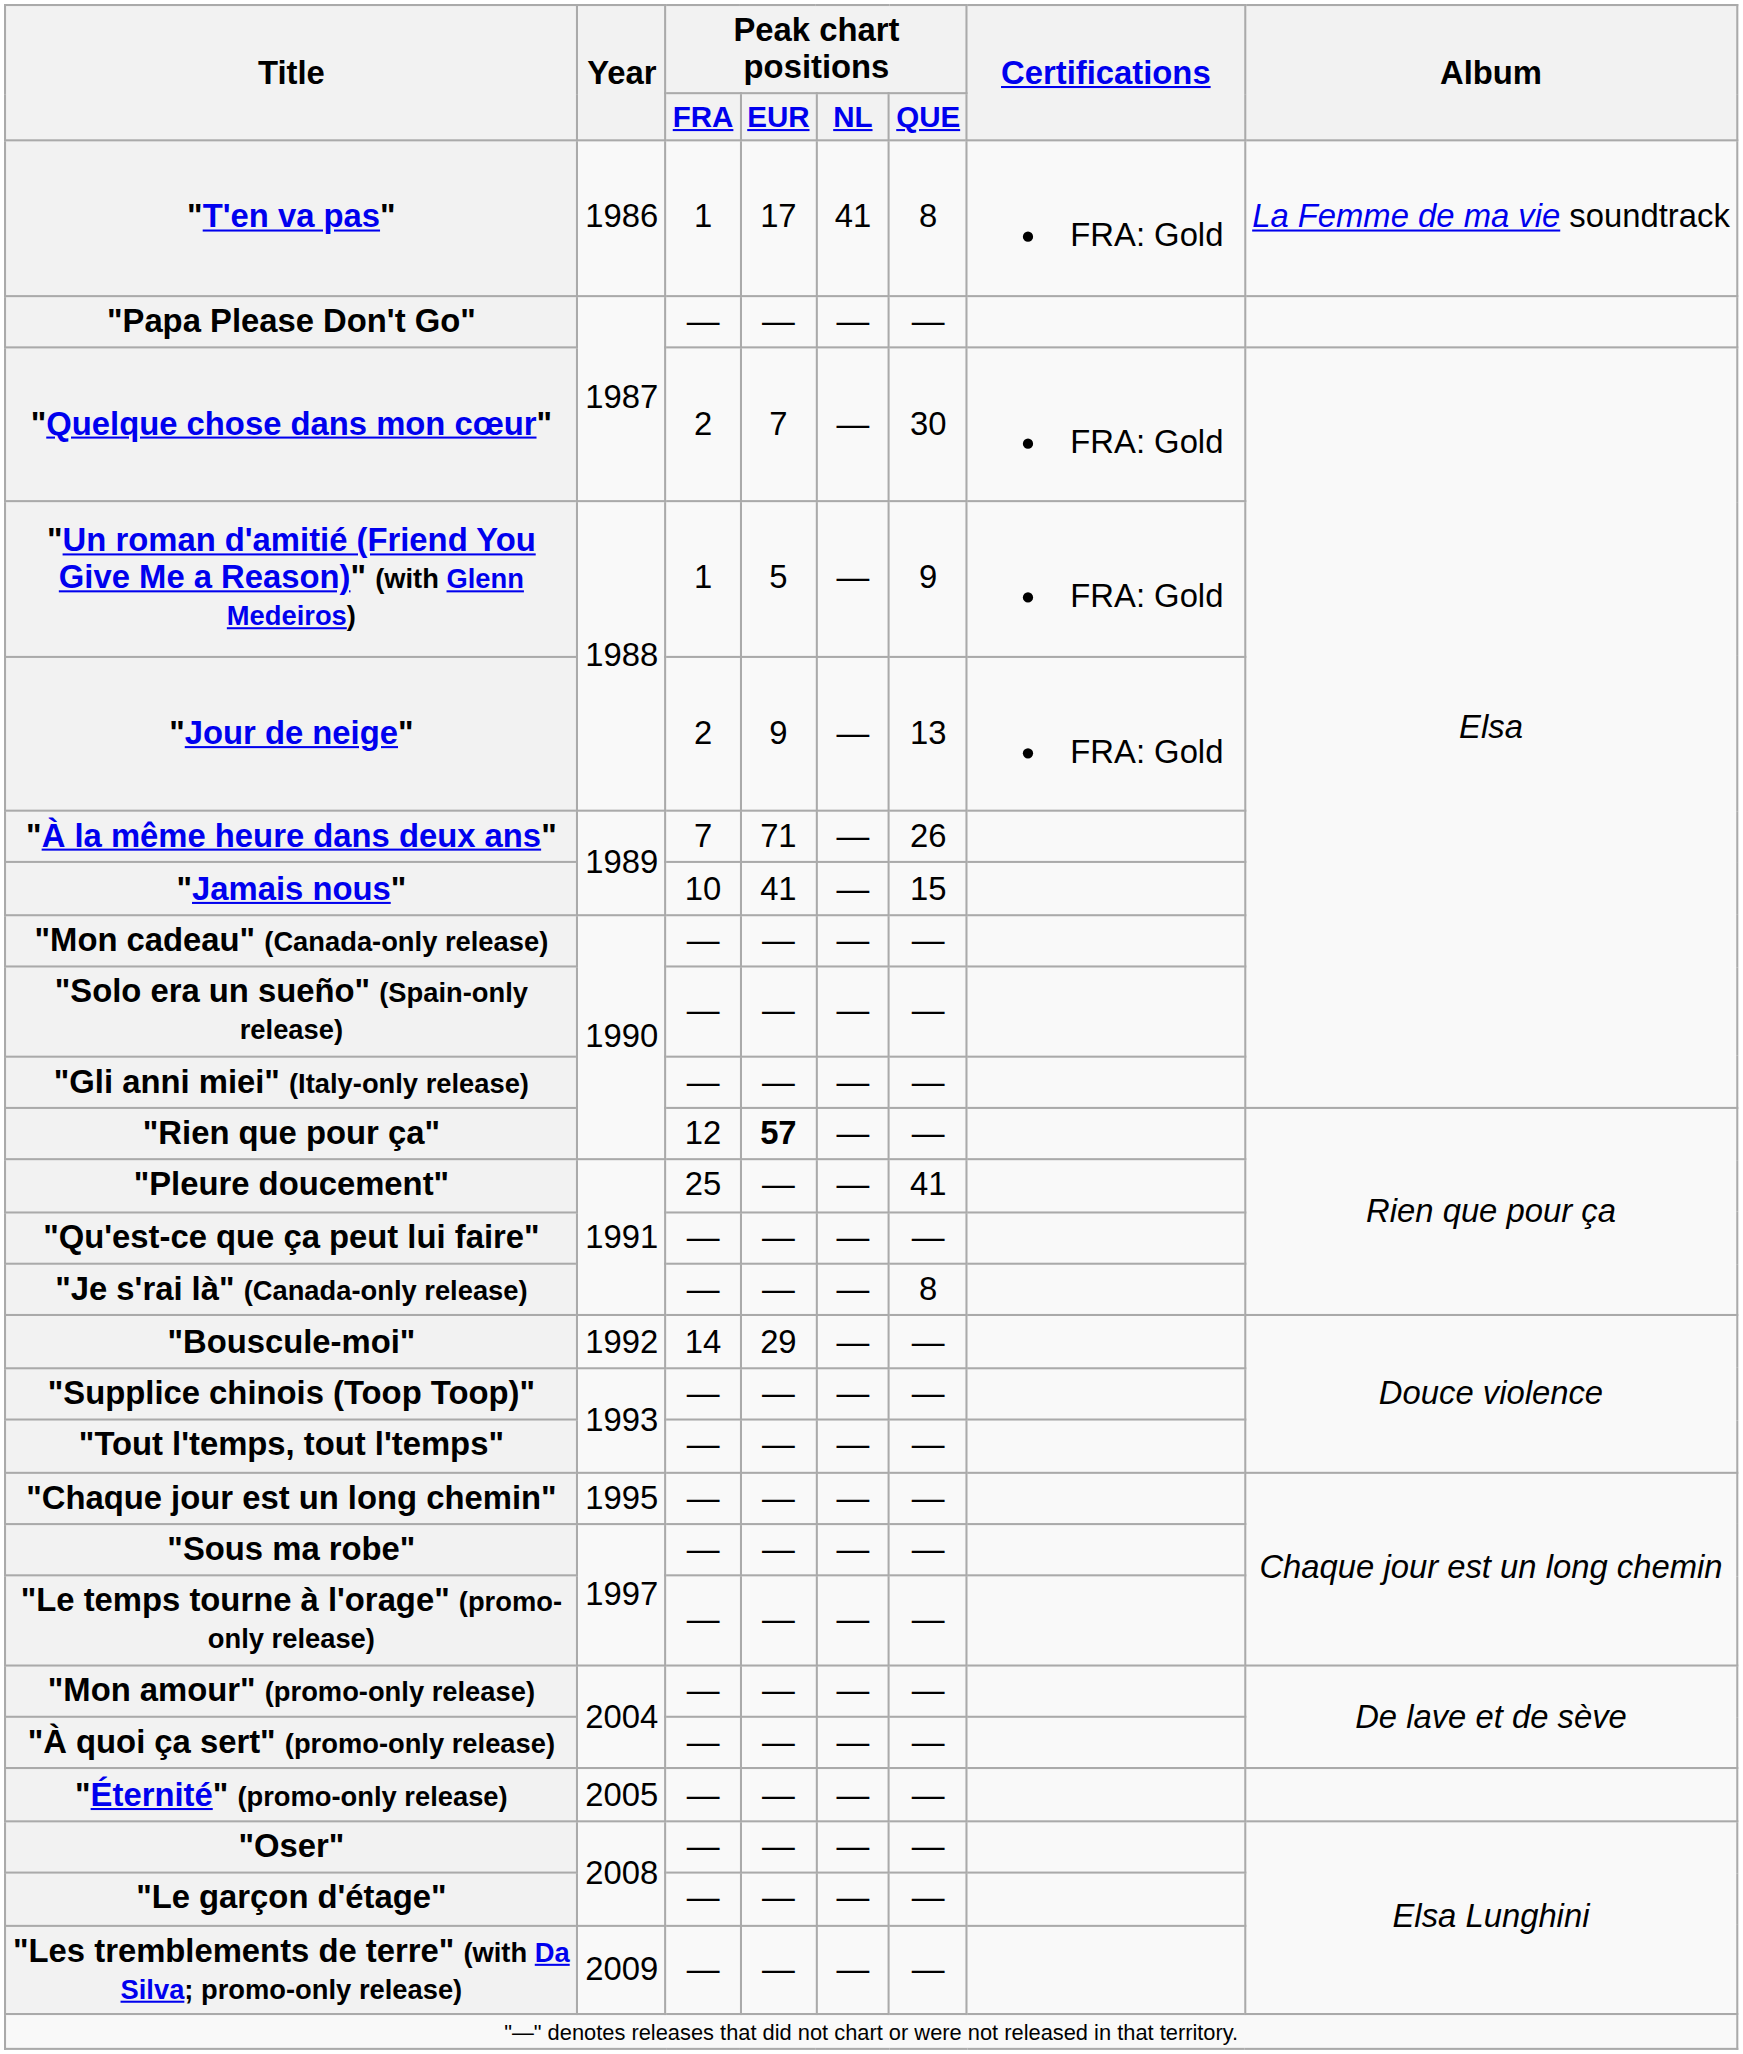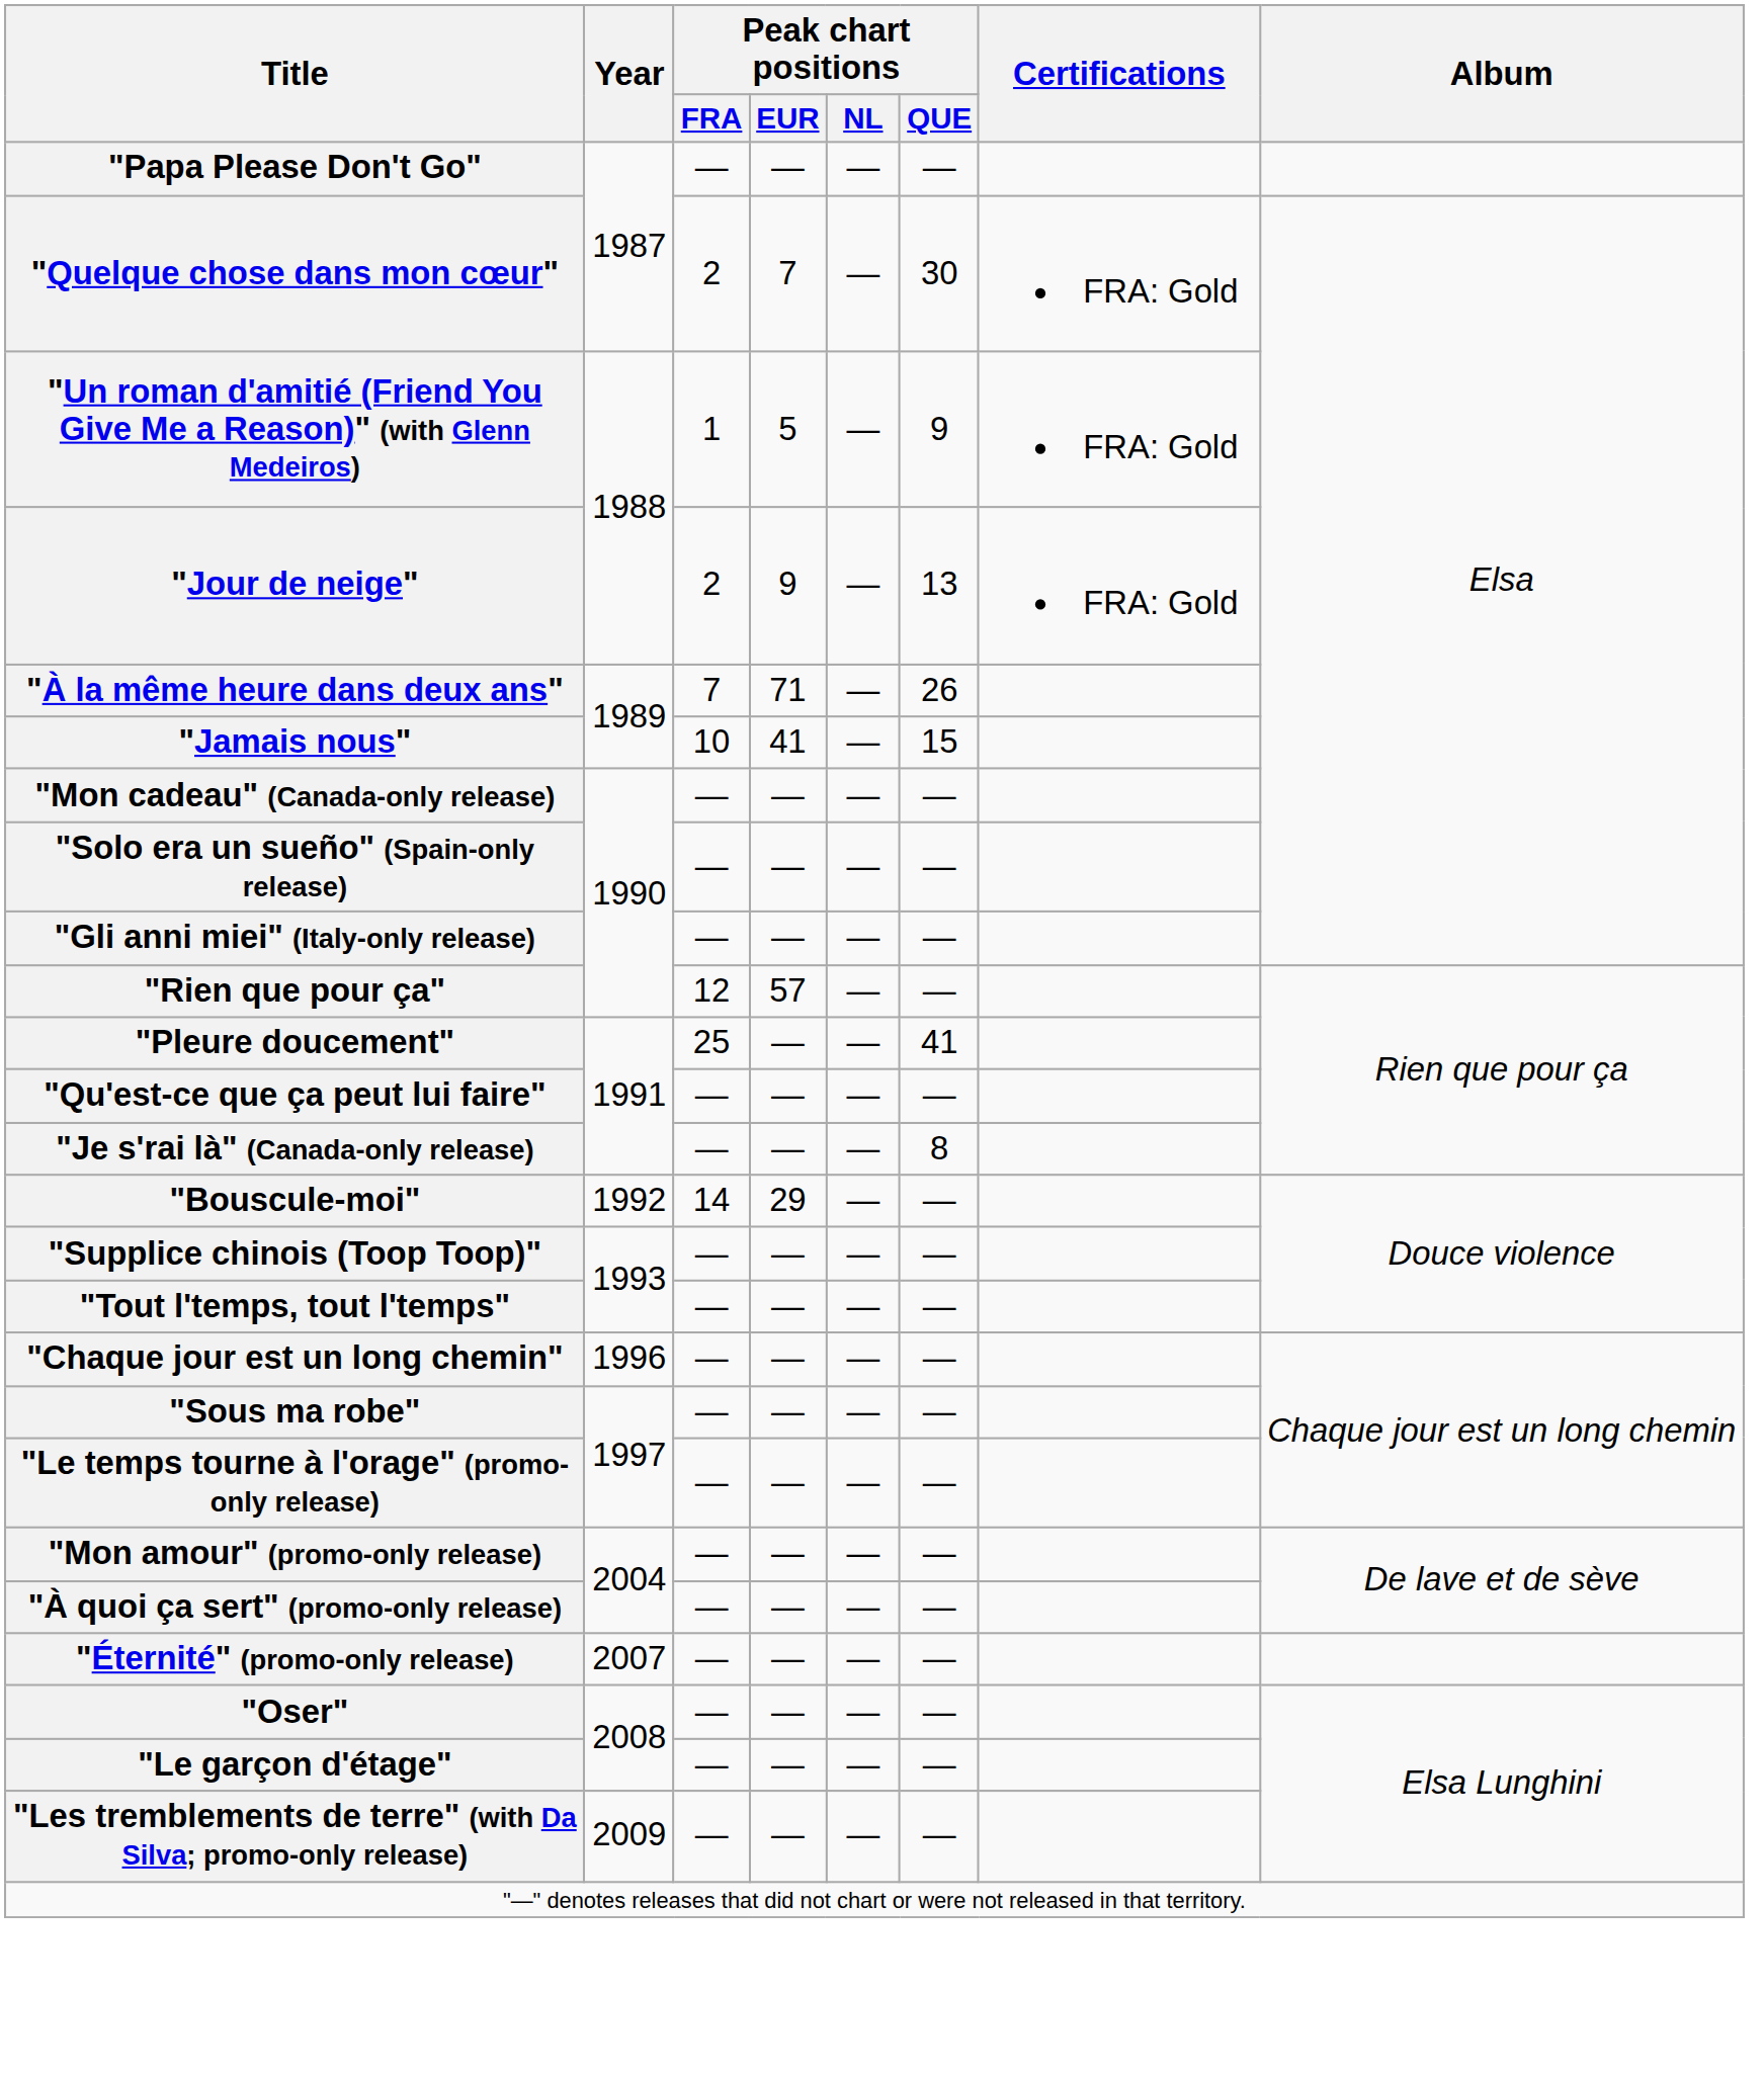 <table class="wikitable plainrowheaders" style="text-align:center;">
 <tr>
 <th rowspan="2" scope="col" style="width:17em;">Title</th>
 <th rowspan="2" scope="col" style="width:2em;">Year</th>
 <th colspan="4">Peak chart positions</th>
 <th rowspan="2" style="width:8em;"><a href='#'>Certifications</a></th>
 <th rowspan="2">Album</th>
 </tr>
 <tr>
 <th scope="col" style="width:2em;font-size:90%;"><a href='#'>FRA</a><br></th>
 <th scope="col" style="width:2em;font-size:90%;"><a href='#'>EUR</a><br></th>
 <th scope="col" style="width:2em;font-size:90%;"><a href='#'>NL</a><br></th>
 <th scope="col" style="width:2em;font-size:90%;"><a href='#'>QUE</a><br></th>
-</tr>
-<tr>
-<th scope="row">"<a href='#'>T'en va pas</a>"</th>
-<td>1986</td>
-<td>1</td>
-<td>17</td>
-<td>41</td>
-<td>8</td>
-<td><br><ul><li>FRA: Gold</li></ul></td>
-<td><em><a href='#'>La Femme de ma vie</a></em> soundtrack</td>
 </tr>
 <tr>
 <th scope="row">"Papa Please Don't Go"</th>
 <td rowspan="2">1987</td>
 <td>—</td>
 <td>—</td>
 <td>—</td>
 <td>—</td>
 <td></td>
 <td></td>
 </tr>
 <tr>
 <th scope="row">"<a href='#'>Quelque chose dans mon cœur</a>"</th>
 <td>2</td>
 <td>7</td>
 <td>—</td>
 <td>30</td>
 <td><br><ul><li>FRA: Gold</li></ul></td>
 <td rowspan="8"><em>Elsa</em></td>
 </tr>
 <tr>
 <th scope="row">"<a href='#'>Un roman d'amitié (Friend You Give Me a Reason)</a>" <small>(with <a href='#'>Glenn Medeiros</a>)</small></th>
 <td rowspan="2">1988</td>
 <td>1</td>
 <td>5</td>
 <td>—</td>
 <td>9</td>
 <td><br><ul><li>FRA: Gold</li></ul></td>
 </tr>
 <tr>
 <th scope="row">"<a href='#'>Jour de neige</a>"</th>
 <td>2</td>
 <td>9</td>
 <td>—</td>
 <td>13</td>
 <td><br><ul><li>FRA: Gold</li></ul></td>
 </tr>
 <tr>
 <th scope="row">"<a href='#'>À la même heure dans deux ans</a>"</th>
 <td rowspan="2">1989</td>
 <td>7</td>
 <td>71</td>
 <td>—</td>
 <td>26</td>
 <td></td>
 </tr>
 <tr>
 <th scope="row">"<a href='#'>Jamais nous</a>"</th>
 <td>10</td>
 <td>41</td>
 <td>—</td>
 <td>15</td>
 <td></td>
 </tr>
 <tr>
 <th scope="row">"Mon cadeau" <small>(Canada-only release)</small></th>
 <td rowspan="4">1990</td>
 <td>—</td>
 <td>—</td>
 <td>—</td>
 <td>—</td>
 <td></td>
 </tr>
 <tr>
 <th scope="row">"Solo era un sueño"  <small>(Spain-only release)</small></th>
 <td>—</td>
 <td>—</td>
 <td>—</td>
 <td>—</td>
 <td></td>
 </tr>
 <tr>
 <th scope="row">"Gli anni miei"  <small>(Italy-only release)</small></th>
 <td>—</td>
 <td>—</td>
 <td>—</td>
 <td>—</td>
 <td></td>
 </tr>
 <tr>
 <th scope="row">"Rien que pour ça"</th>
 <td>12</td>
-<td><strong>57</strong></td>
+<td>57</td>
 <td>—</td>
 <td>—</td>
 <td></td>
 <td rowspan="4"><em>Rien que pour ça</em></td>
 </tr>
 <tr>
 <th scope="row">"Pleure doucement"</th>
 <td rowspan="3">1991</td>
 <td>25</td>
 <td>—</td>
 <td>—</td>
 <td>41</td>
 <td></td>
 </tr>
 <tr>
 <th scope="row">"Qu'est-ce que ça peut lui faire"</th>
 <td>—</td>
 <td>—</td>
 <td>—</td>
 <td>—</td>
 <td></td>
 </tr>
 <tr>
 <th scope="row">"Je s'rai là" <small>(Canada-only release)</small></th>
 <td>—</td>
 <td>—</td>
 <td>—</td>
 <td>8</td>
 <td></td>
 </tr>
 <tr>
 <th scope="row">"Bouscule-moi"</th>
 <td>1992</td>
 <td>14</td>
 <td>29</td>
 <td>—</td>
 <td>—</td>
 <td></td>
 <td rowspan="3"><em>Douce violence</em></td>
 </tr>
 <tr>
 <th scope="row">"Supplice chinois (Toop Toop)"</th>
 <td rowspan="2">1993</td>
 <td>—</td>
 <td>—</td>
 <td>—</td>
 <td>—</td>
 <td></td>
 </tr>
 <tr>
 <th scope="row">"Tout l'temps, tout l'temps"</th>
 <td>—</td>
 <td>—</td>
 <td>—</td>
 <td>—</td>
 <td></td>
 </tr>
 <tr>
 <th scope="row">"Chaque jour est un long chemin"</th>
-<td>1995</td>
+<td>1996</td>
 <td>—</td>
 <td>—</td>
 <td>—</td>
 <td>—</td>
 <td></td>
 <td rowspan="3"><em>Chaque jour est un long chemin</em></td>
 </tr>
 <tr>
 <th scope="row">"Sous ma robe"</th>
 <td rowspan="2">1997</td>
 <td>—</td>
 <td>—</td>
 <td>—</td>
 <td>—</td>
 <td></td>
 </tr>
 <tr>
 <th scope="row">"Le temps tourne à l'orage" <small>(promo-only release)</small></th>
 <td>—</td>
 <td>—</td>
 <td>—</td>
 <td>—</td>
 <td></td>
 </tr>
 <tr>
 <th scope="row">"Mon amour" <small>(promo-only release)</small></th>
 <td rowspan="2">2004</td>
 <td>—</td>
 <td>—</td>
 <td>—</td>
 <td>—</td>
 <td></td>
 <td rowspan="2"><em>De lave et de sève</em></td>
 </tr>
 <tr>
 <th scope="row">"À quoi ça sert" <small>(promo-only release)</small></th>
 <td>—</td>
 <td>—</td>
 <td>—</td>
 <td>—</td>
 <td></td>
 </tr>
 <tr>
 <th scope="row">"<a href='#'>Éternité</a>" <small>(promo-only release)</small></th>
-<td>2005</td>
+<td>2007</td>
 <td>—</td>
 <td>—</td>
 <td>—</td>
 <td>—</td>
 <td></td>
 <td></td>
 </tr>
 <tr>
 <th scope="row">"Oser"</th>
 <td rowspan="2">2008</td>
 <td>—</td>
 <td>—</td>
 <td>—</td>
 <td>—</td>
 <td></td>
 <td rowspan="3"><em>Elsa Lunghini</em></td>
 </tr>
 <tr>
 <th scope="row">"Le garçon d'étage"</th>
 <td>—</td>
 <td>—</td>
 <td>—</td>
 <td>—</td>
 <td></td>
 </tr>
 <tr>
 <th scope="row">"Les tremblements de terre" <small>(with <a href='#'>Da Silva</a>; promo-only release)</small></th>
 <td>2009</td>
 <td>—</td>
 <td>—</td>
 <td>—</td>
 <td>—</td>
 <td></td>
 </tr>
 <tr>
 <td colspan="8" style="font-size:8pt">"—" denotes releases that did not chart or were not released in that territory.</td>
 </tr>
 </table>
